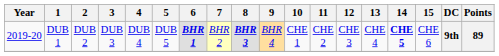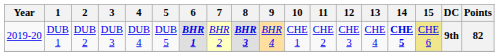 <table class="wikitable" style="text-align:center; font-size:85%">
 <tr>
 <th>Year</th>
 <th>1</th>
 <th>2</th>
 <th>3</th>
 <th>4</th>
 <th>5</th>
 <th>6</th>
 <th>7</th>
 <th>8</th>
 <th>9</th>
 <th>10</th>
 <th>11</th>
 <th>12</th>
 <th>13</th>
 <th>14</th>
 <th>15</th>
 <th>DC</th>
 <th>Points</th>
 </tr>
 <tr>
 <td nowrap><a href='#'>2019-20</a></td>
 <td><a href='#'>DUB<br>1</a></td>
 <td><a href='#'>DUB<br>2</a></td>
 <td><a href='#'>DUB<br>3</a></td>
 <td><a href='#'>DUB<br>4</a></td>
 <td><a href='#'>DUB<br>5</a></td>
 <td style="background:#dfdfdf;"><strong><em><a href='#'>BHR<br>1</a></em></strong><br></td>
 <td style="background:#ffffbf;"><em><a href='#'>BHR<br>2</a></em><br></td>
 <td style="background:#dfdfdf;"><strong><em><a href='#'>BHR<br>3</a></em></strong><br></td>
 <td style="background:#ffdf9f;"><em><a href='#'>BHR<br>4</a></em><br></td>
 <td><a href='#'>CHE<br>1</a></td>
 <td><a href='#'>CHE<br>2</a></td>
 <td><a href='#'>CHE<br>3</a></td>
 <td><a href='#'>CHE<br>4</a></td>
 <td><strong><a href='#'>CHE<br>5</a></strong></td>
-<td><a href='#'>CHE<br>6</a></td>
+<td style="background: khaki;"><a href='#'>CHE<br>6</a></td>
 <th>9th</th>
-<th>89</th>
+<th>82</th>
 </tr>
 <tr>
 </tr>
 </table>
